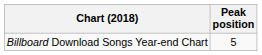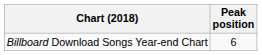 <table class="wikitable sortable">
 <tr>
 <th>Chart (2018)</th>
 <th>Peak<br>position</th>
 </tr>
 <tr>
 <td><em>Billboard</em> Download Songs Year-end Chart</td>
-<td align="center">5</td>
+<td align="center">6</td>
 </tr>
 </table>
